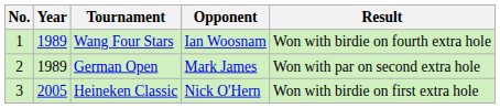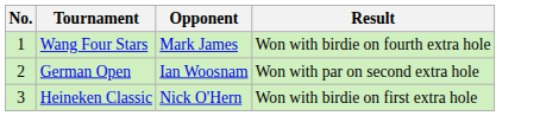 <table class="wikitable" style="font-size:95%;">
 <tr>
 <th>No.</th>
-<th>Year</th>
 <th>Tournament</th>
 <th>Opponent</th>
 <th>Result</th>
 </tr>
 <tr style="background:#D0F0C0;">
 <td align=center>1</td>
-<td><a href='#'>1989</a></td>
 <td><a href='#'>Wang Four Stars</a></td>
-<td> <a href='#'>Ian Woosnam</a></td>
+<td> <a href='#'>Mark James</a></td>
 <td>Won with birdie on fourth extra hole</td>
 </tr>
 <tr style="background:#D0F0C0;">
 <td align=center>2</td>
-<td>1989</td>
 <td><a href='#'>German Open</a></td>
-<td> <a href='#'>Mark James</a></td>
+<td> <a href='#'>Ian Woosnam</a></td>
 <td>Won with par on second extra hole</td>
 </tr>
 <tr style="background:#D0F0C0;">
 <td align=center>3</td>
-<td><a href='#'>2005</a></td>
 <td><a href='#'>Heineken Classic</a></td>
 <td> <a href='#'>Nick O'Hern</a></td>
 <td>Won with birdie on first extra hole</td>
 </tr>
 </table>
